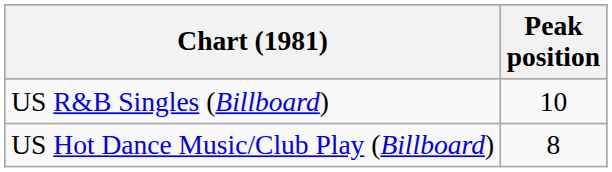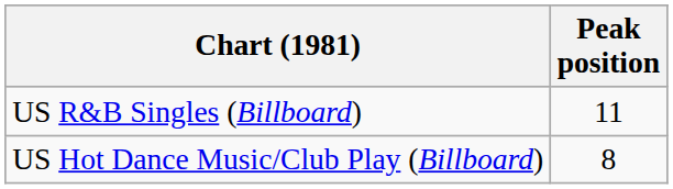 <table class="wikitable sortable">
 <tr>
 <th>Chart (1981)</th>
 <th align="center">Peak<br>position</th>
 </tr>
 <tr>
 <td>US <a href='#'>R&B Singles</a> (<em><a href='#'>Billboard</a></em>)</td>
-<td align="center">10</td>
+<td align="center">11</td>
 </tr>
 <tr>
 <td>US <a href='#'>Hot Dance Music/Club Play</a> (<em><a href='#'>Billboard</a></em>)</td>
 <td align="center">8</td>
 </tr>
 </table>
